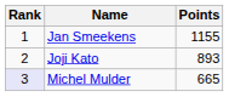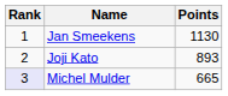 <table class="wikitable" border="1">
 <tr>
 <th width=30>Rank</th>
 <th width=150>Name</th>
 <th width=25>Points</th>
 </tr>
 <tr>
 <td align=center>1</td>
 <td> <a href='#'>Jan Smeekens</a></td>
-<td align=right>1155</td>
+<td align=right>1130</td>
 </tr>
 <tr>
 <td align=center>2</td>
 <td> <a href='#'>Joji Kato</a></td>
 <td align=right>893</td>
 </tr>
 <tr>
 <td align=center style="background: lavender;">3</td>
 <td> <a href='#'>Michel Mulder</a></td>
 <td align=right>665</td>
 </tr>
 </table>
